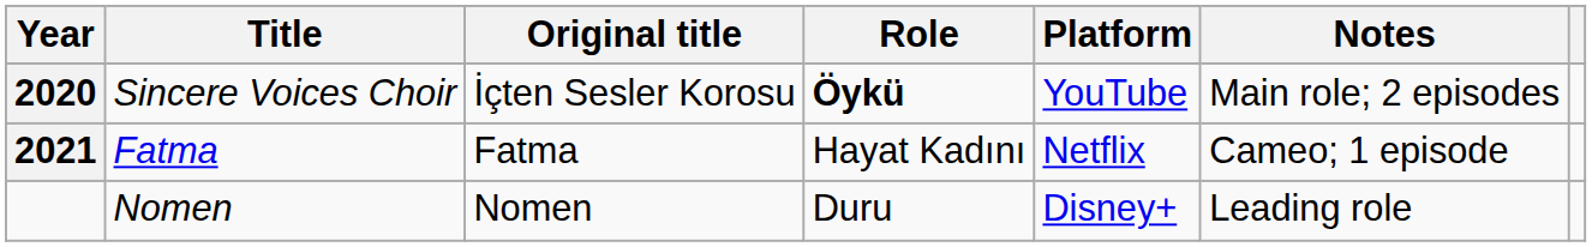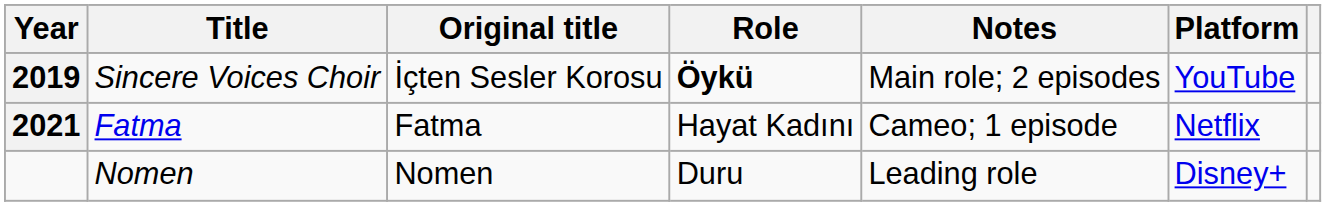 <table class="wikitable plainrowheaders sortable"  style=font-size:100%>
 <tr>
 <th scope="col">Year</th>
 <th scope="col">Title</th>
 <th scope="col">Original title</th>
 <th scope="col">Role</th>
+<th scope="col">Notes</th>
 <th scope="col">Platform</th>
-<th scope="col">Notes</th>
 <th scope="col" class="unsortable"></th>
 </tr>
 <tr>
-<th scope="row">2020</th>
+<th scope="row">2019</th>
 <td><em>Sincere Voices Choir</em></td>
 <td>İçten Sesler Korosu</td>
 <td><strong>Öykü</strong></td>
+<td>Main role; 2 episodes</td>
 <td><a href='#'>YouTube</a></td>
-<td>Main role; 2 episodes</td>
 <td></td>
 </tr>
 <tr>
 <th scope="row">2021</th>
 <td><em><a href='#'>Fatma</a></em></td>
 <td>Fatma</td>
 <td>Hayat Kadını</td>
+<td>Cameo; 1 episode</td>
 <td><a href='#'>Netflix</a></td>
-<td>Cameo; 1 episode</td>
 <td></td>
 </tr>
 <tr>
 <td></td>
 <td><em>Nomen</em></td>
 <td>Nomen</td>
 <td>Duru</td>
+<td>Leading role</td>
 <td><a href='#'>Disney+</a></td>
-<td>Leading role</td>
 <td></td>
 </tr>
 </table>
